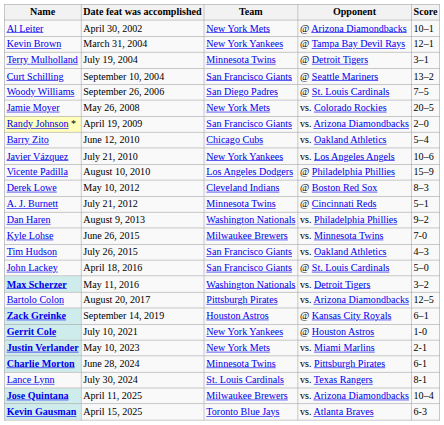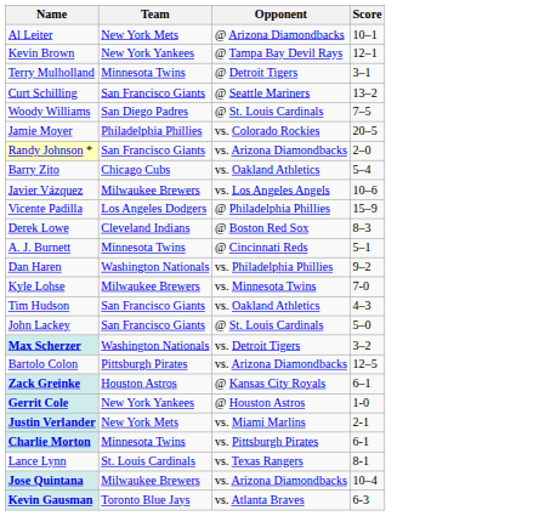 <table class="wikitable sortable">
 <tr>
 <th>Name</th>
-<th>Date feat was accomplished</th>
 <th>Team</th>
 <th>Opponent</th>
 <th>Score</th>
 </tr>
 <tr>
 <td><a href='#'>Al Leiter</a></td>
-<td>April 30, 2002</td>
 <td><a href='#'>New York Mets</a></td>
 <td>@ <a href='#'>Arizona Diamondbacks</a></td>
 <td>10–1</td>
 </tr>
 <tr>
 <td><a href='#'>Kevin Brown</a></td>
-<td>March 31, 2004</td>
 <td><a href='#'>New York Yankees</a></td>
 <td>@ <a href='#'>Tampa Bay Devil Rays</a></td>
 <td>12–1</td>
 </tr>
 <tr>
 <td><a href='#'>Terry Mulholland</a></td>
-<td>July 19, 2004</td>
 <td><a href='#'>Minnesota Twins</a></td>
 <td>@ <a href='#'>Detroit Tigers</a></td>
 <td>3–1</td>
 </tr>
 <tr>
 <td><a href='#'>Curt Schilling</a></td>
-<td>September 10, 2004</td>
 <td><a href='#'>San Francisco Giants</a></td>
 <td>@ <a href='#'>Seattle Mariners</a></td>
 <td>13–2</td>
 </tr>
 <tr>
 <td><a href='#'>Woody Williams</a></td>
-<td>September 26, 2006</td>
 <td><a href='#'>San Diego Padres</a></td>
 <td>@ <a href='#'>St. Louis Cardinals</a></td>
 <td>7–5</td>
 </tr>
 <tr>
 <td><a href='#'>Jamie Moyer</a></td>
-<td>May 26, 2008</td>
-<td><a href='#'>New York Mets</a></td>
+<td><a href='#'>Philadelphia Phillies</a></td>
 <td>vs. <a href='#'>Colorado Rockies</a></td>
 <td>20–5</td>
 </tr>
 <tr>
 <td style="background:#ffffbb;"><a href='#'>Randy Johnson</a> *</td>
-<td>April 19, 2009</td>
 <td><a href='#'>San Francisco Giants</a></td>
 <td>vs. <a href='#'>Arizona Diamondbacks</a></td>
 <td>2–0</td>
 </tr>
 <tr>
 <td><a href='#'>Barry Zito</a></td>
-<td>June 12, 2010</td>
 <td><a href='#'>Chicago Cubs</a></td>
 <td>vs. <a href='#'>Oakland Athletics</a></td>
 <td>5–4</td>
 </tr>
 <tr>
 <td><a href='#'>Javier Vázquez</a></td>
-<td>July 21, 2010</td>
-<td><a href='#'>New York Yankees</a></td>
+<td><a href='#'>Milwaukee Brewers</a></td>
 <td>vs. <a href='#'>Los Angeles Angels</a></td>
 <td>10–6</td>
 </tr>
 <tr>
 <td><a href='#'>Vicente Padilla</a></td>
-<td>August 10, 2010</td>
 <td><a href='#'>Los Angeles Dodgers</a></td>
 <td>@ <a href='#'>Philadelphia Phillies</a></td>
 <td>15–9</td>
 </tr>
 <tr>
 <td><a href='#'>Derek Lowe</a></td>
-<td>May 10, 2012</td>
 <td><a href='#'>Cleveland Indians</a></td>
 <td>@ <a href='#'>Boston Red Sox</a></td>
 <td>8–3</td>
 </tr>
 <tr>
 <td><a href='#'>A. J. Burnett</a></td>
-<td>July 21, 2012</td>
 <td><a href='#'>Minnesota Twins</a></td>
 <td>@ <a href='#'>Cincinnati Reds</a></td>
 <td>5–1</td>
 </tr>
 <tr>
 <td><a href='#'>Dan Haren</a></td>
-<td>August 9, 2013</td>
 <td><a href='#'>Washington Nationals</a></td>
 <td>vs. <a href='#'>Philadelphia Phillies</a></td>
 <td>9–2</td>
 </tr>
 <tr>
 <td><a href='#'>Kyle Lohse</a></td>
-<td>June 26, 2015</td>
 <td><a href='#'>Milwaukee Brewers</a></td>
 <td>vs. <a href='#'>Minnesota Twins</a></td>
 <td>7-0</td>
 </tr>
 <tr>
 <td><a href='#'>Tim Hudson</a></td>
-<td>July 26, 2015</td>
 <td><a href='#'>San Francisco Giants</a></td>
 <td>vs. <a href='#'>Oakland Athletics</a></td>
 <td>4–3</td>
 </tr>
 <tr>
 <td><a href='#'>John Lackey</a></td>
-<td>April 18, 2016</td>
 <td><a href='#'>San Francisco Giants</a></td>
 <td>@ <a href='#'>St. Louis Cardinals</a></td>
 <td>5–0</td>
 </tr>
 <tr>
 <td style="background:#cfecec;"><strong><a href='#'>Max Scherzer</a></strong></td>
-<td>May 11, 2016</td>
 <td><a href='#'>Washington Nationals</a></td>
 <td>vs. <a href='#'>Detroit Tigers</a></td>
 <td>3–2</td>
 </tr>
 <tr>
 <td><a href='#'>Bartolo Colon</a></td>
-<td>August 20, 2017</td>
 <td><a href='#'>Pittsburgh Pirates</a></td>
 <td>vs. <a href='#'>Arizona Diamondbacks</a></td>
 <td>12–5</td>
 </tr>
 <tr>
 <td style="background:#cfecec;"><strong><a href='#'>Zack Greinke</a></strong></td>
-<td>September 14, 2019</td>
 <td><a href='#'>Houston Astros</a></td>
 <td>@ <a href='#'>Kansas City Royals</a></td>
 <td>6–1</td>
 </tr>
 <tr>
 <td style="background:#cfecec;"><strong><a href='#'>Gerrit Cole</a></strong></td>
-<td>July 10, 2021</td>
 <td><a href='#'>New York Yankees</a></td>
 <td>@ <a href='#'>Houston Astros</a></td>
 <td>1-0</td>
 </tr>
 <tr>
 <td style="background:#cfecec;"><strong><a href='#'>Justin Verlander</a></strong></td>
-<td>May 10, 2023</td>
 <td><a href='#'>New York Mets</a></td>
 <td>vs. <a href='#'>Miami Marlins</a></td>
 <td>2-1</td>
 </tr>
 <tr>
 <td style="background:#cfecec;"><strong><a href='#'>Charlie Morton</a></strong></td>
-<td>June 28, 2024</td>
 <td><a href='#'>Minnesota Twins</a></td>
 <td>vs. <a href='#'>Pittsburgh Pirates</a></td>
 <td>6-1</td>
 </tr>
 <tr>
 <td><a href='#'>Lance Lynn</a></td>
-<td>July 30, 2024</td>
 <td><a href='#'>St. Louis Cardinals</a></td>
 <td>vs. <a href='#'>Texas Rangers</a></td>
 <td>8-1</td>
 </tr>
 <tr>
 <td style="background:#cfecec;"><strong><a href='#'>Jose Quintana</a></strong></td>
-<td>April 11, 2025</td>
 <td><a href='#'>Milwaukee Brewers</a></td>
 <td>vs. <a href='#'>Arizona Diamondbacks</a></td>
 <td>10–4</td>
 </tr>
 <tr>
 <td style="background:#cfecec;"><strong><a href='#'>Kevin Gausman</a></strong></td>
-<td>April 15, 2025</td>
 <td><a href='#'>Toronto Blue Jays</a></td>
 <td>vs. <a href='#'>Atlanta Braves</a></td>
 <td>6-3</td>
 </tr>
 </table>
